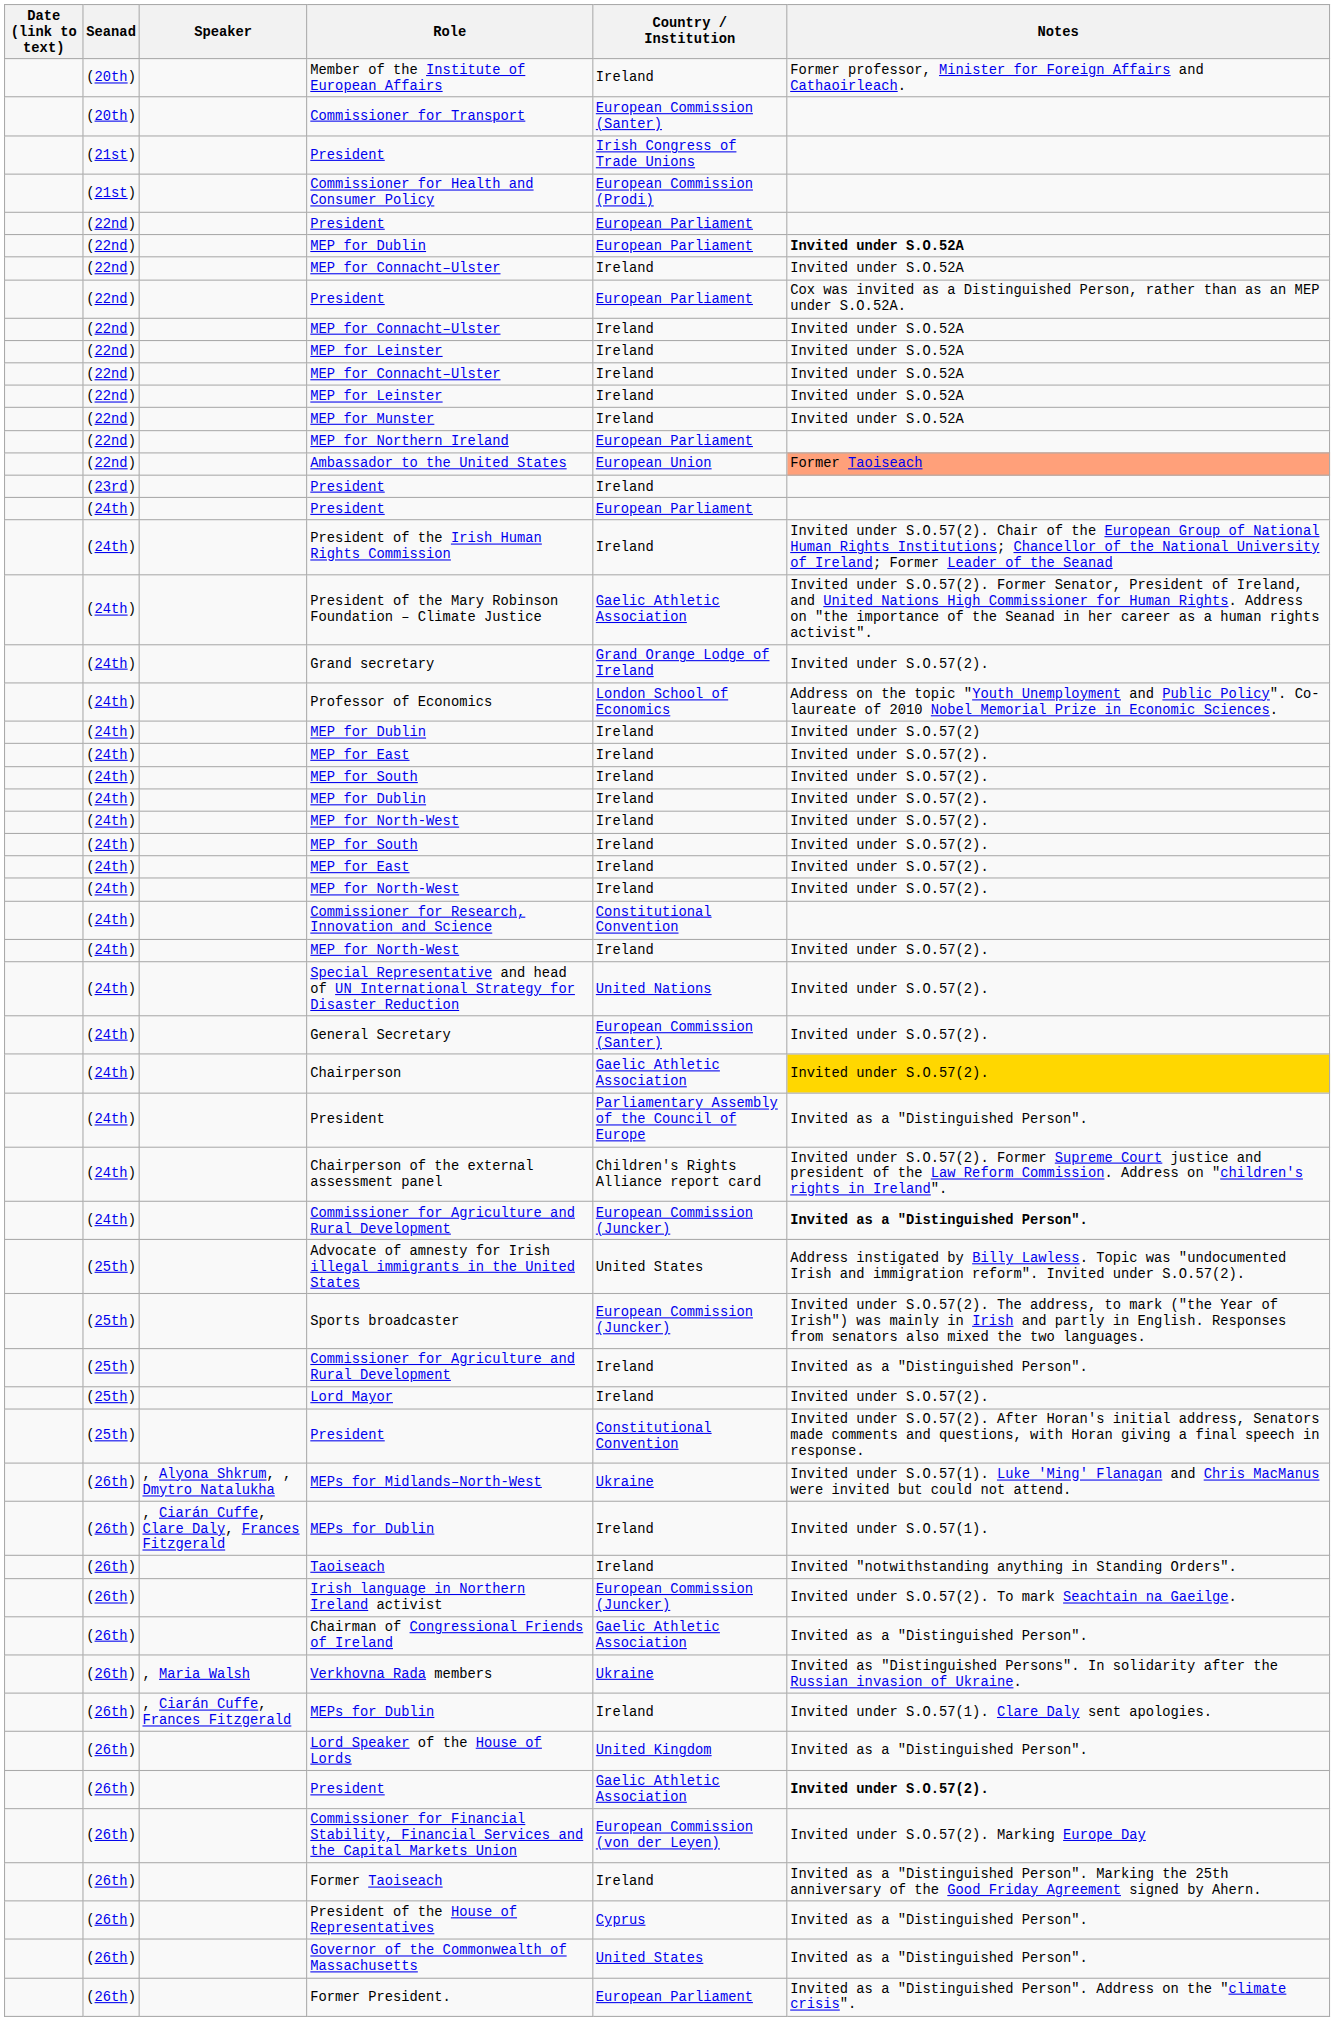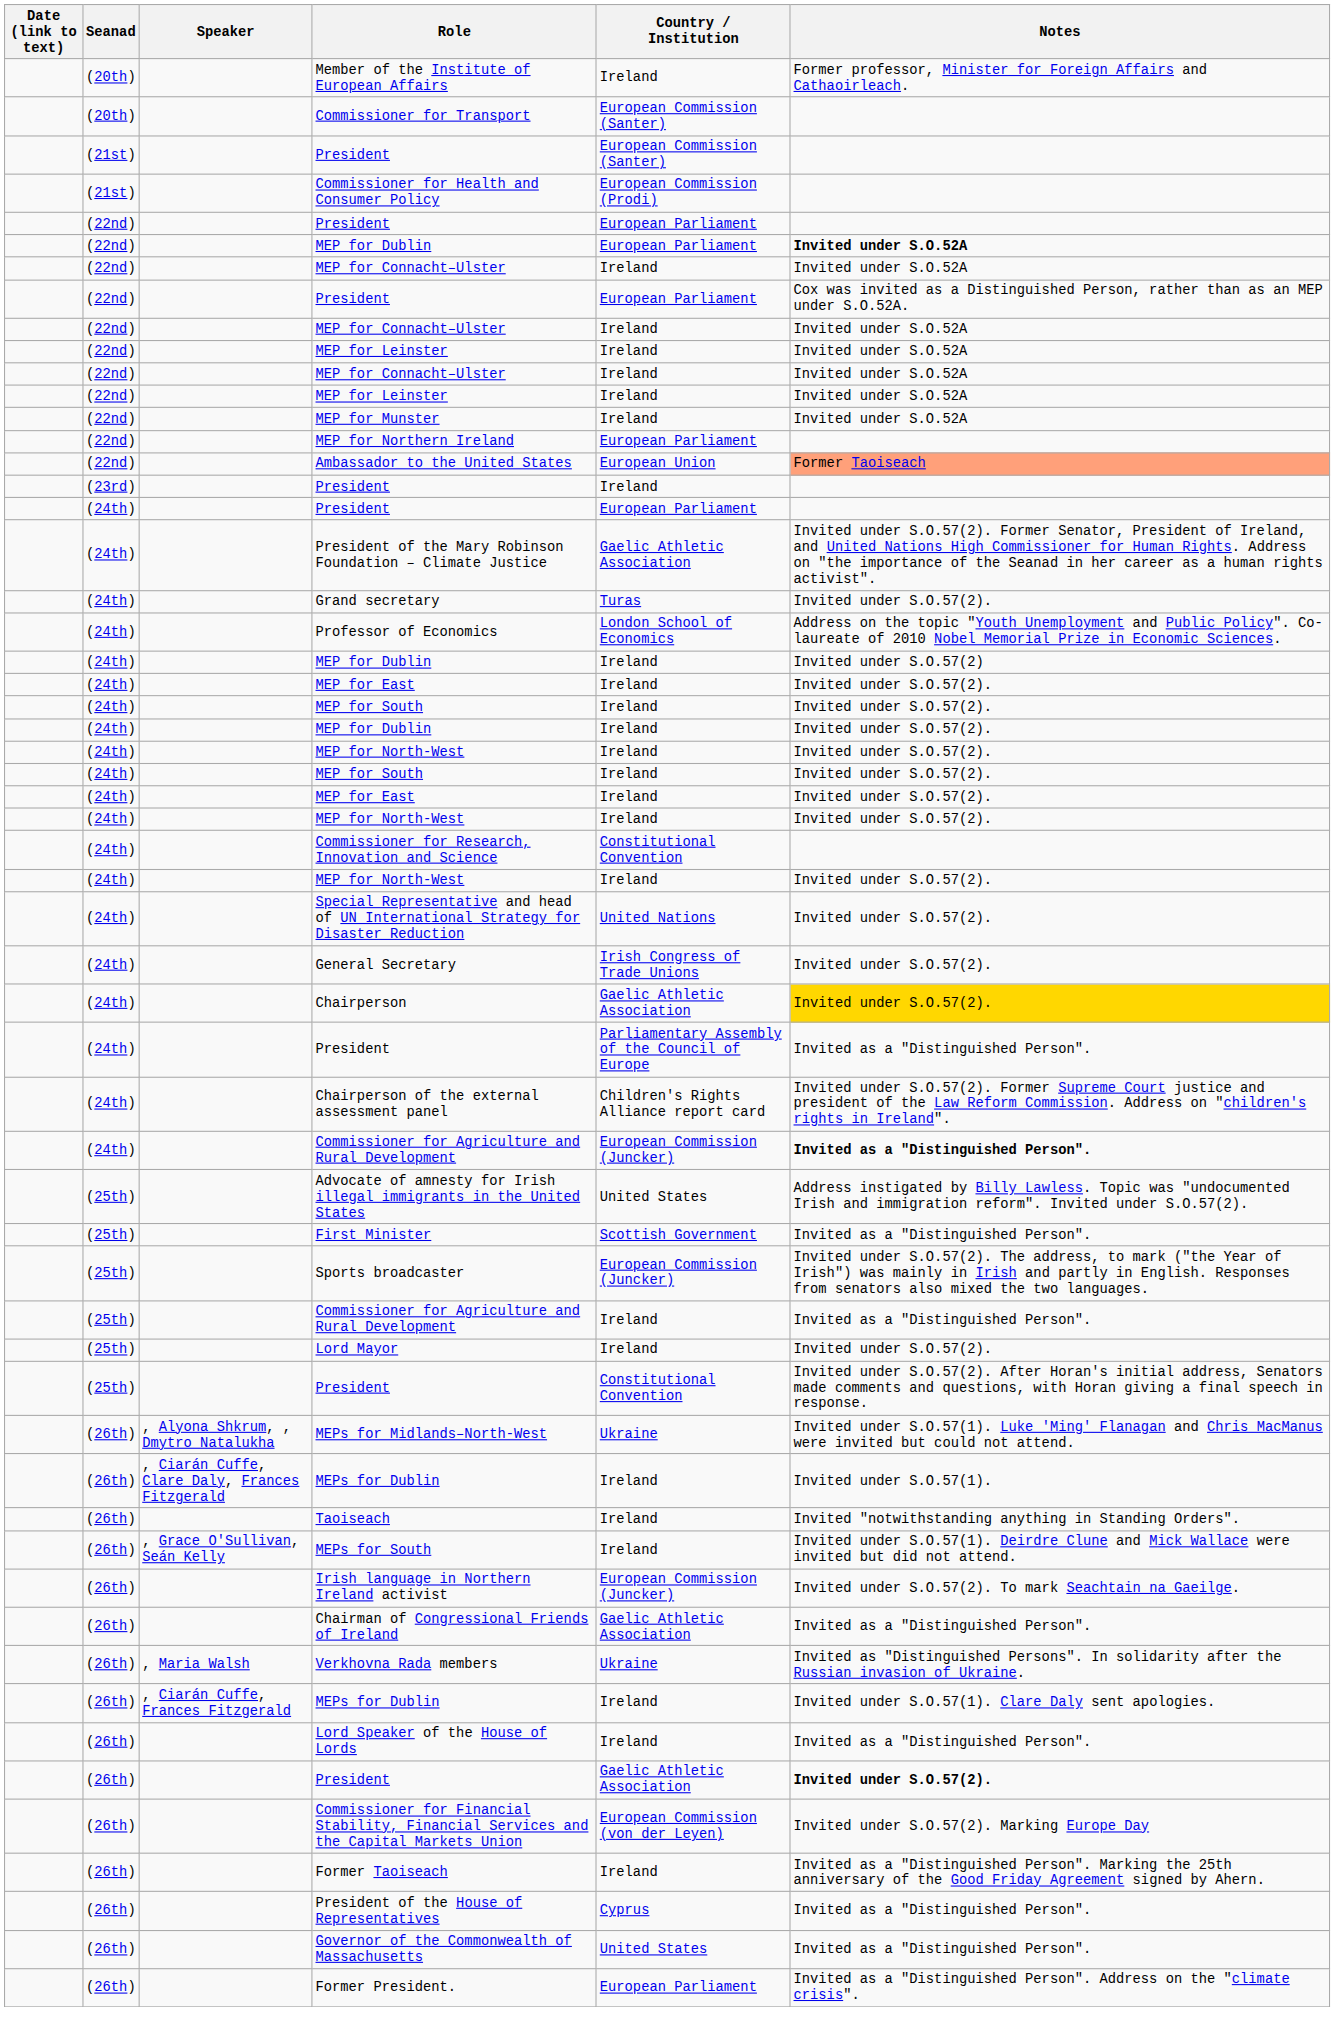 <table class="wikitable sortable">
 <tr>
 <th>Date (link to text)</th>
 <th>Seanad</th>
 <th>Speaker</th>
 <th>Role</th>
 <th>Country /<br>Institution</th>
 <th>Notes</th>
 </tr>
 <tr>
 <td> </td>
 <td>(<a href='#'>20th</a>)</td>
 <td></td>
 <td>Member of the <a href='#'>Institute of European Affairs</a></td>
 <td>Ireland</td>
 <td>Former professor, <a href='#'>Minister for Foreign Affairs</a> and <a href='#'>Cathaoirleach</a>.</td>
 </tr>
 <tr>
 <td> </td>
 <td>(<a href='#'>20th</a>)</td>
 <td></td>
 <td><a href='#'>Commissioner for Transport</a></td>
 <td><a href='#'>European Commission (Santer)</a></td>
 <td></td>
 </tr>
 <tr>
 <td> </td>
 <td>(<a href='#'>21st</a>)</td>
 <td></td>
 <td><a href='#'>President</a></td>
-<td><a href='#'>Irish Congress of Trade Unions</a></td>
+<td><a href='#'>European Commission (Santer)</a></td>
 <td></td>
 </tr>
 <tr>
 <td> </td>
 <td>(<a href='#'>21st</a>)</td>
 <td></td>
 <td><a href='#'>Commissioner for Health and Consumer Policy</a></td>
 <td><a href='#'>European Commission (Prodi)</a></td>
 <td></td>
 </tr>
 <tr>
 <td> </td>
 <td>(<a href='#'>22nd</a>)</td>
 <td></td>
 <td><a href='#'>President</a></td>
 <td><a href='#'>European Parliament</a></td>
 <td></td>
 </tr>
 <tr>
 <td> </td>
 <td>(<a href='#'>22nd</a>)</td>
 <td></td>
 <td><a href='#'>MEP for Dublin</a></td>
 <td><a href='#'>European Parliament</a></td>
 <td><strong>Invited under S.O.52A</strong></td>
 </tr>
 <tr>
 <td> </td>
 <td>(<a href='#'>22nd</a>)</td>
 <td></td>
 <td><a href='#'>MEP for Connacht–Ulster</a></td>
 <td>Ireland</td>
 <td>Invited under S.O.52A</td>
 </tr>
 <tr>
 <td> </td>
 <td>(<a href='#'>22nd</a>)</td>
 <td></td>
 <td><a href='#'>President</a></td>
 <td><a href='#'>European Parliament</a></td>
 <td>Cox was invited as a Distinguished Person, rather than as an MEP under S.O.52A.</td>
 </tr>
 <tr>
 <td> </td>
 <td>(<a href='#'>22nd</a>)</td>
 <td></td>
 <td><a href='#'>MEP for Connacht–Ulster</a></td>
 <td>Ireland</td>
 <td>Invited under S.O.52A</td>
 </tr>
 <tr>
 <td> </td>
 <td>(<a href='#'>22nd</a>)</td>
 <td></td>
 <td><a href='#'>MEP for Leinster</a></td>
 <td>Ireland</td>
 <td>Invited under S.O.52A</td>
 </tr>
 <tr>
 <td> </td>
 <td>(<a href='#'>22nd</a>)</td>
 <td></td>
 <td><a href='#'>MEP for Connacht–Ulster</a></td>
 <td>Ireland</td>
 <td>Invited under S.O.52A</td>
 </tr>
 <tr>
 <td> </td>
 <td>(<a href='#'>22nd</a>)</td>
 <td></td>
 <td><a href='#'>MEP for Leinster</a></td>
 <td>Ireland</td>
 <td>Invited under S.O.52A</td>
 </tr>
 <tr>
 <td> </td>
 <td>(<a href='#'>22nd</a>)</td>
 <td></td>
 <td><a href='#'>MEP for Munster</a></td>
 <td>Ireland</td>
 <td>Invited under S.O.52A</td>
 </tr>
 <tr>
 <td> </td>
 <td>(<a href='#'>22nd</a>)</td>
 <td></td>
 <td><a href='#'>MEP for Northern Ireland</a></td>
 <td><a href='#'>European Parliament</a></td>
 <td></td>
 </tr>
 <tr>
 <td> </td>
 <td>(<a href='#'>22nd</a>)</td>
 <td></td>
 <td><a href='#'>Ambassador to the United States</a></td>
 <td><a href='#'>European Union</a></td>
 <td style="background: lightsalmon;">Former <a href='#'>Taoiseach</a></td>
 </tr>
 <tr>
 <td> </td>
 <td>(<a href='#'>23rd</a>)</td>
 <td></td>
 <td><a href='#'>President</a></td>
 <td>Ireland</td>
 <td></td>
 </tr>
 <tr>
 <td> </td>
 <td>(<a href='#'>24th</a>)</td>
 <td></td>
 <td><a href='#'>President</a></td>
 <td><a href='#'>European Parliament</a></td>
 <td></td>
 </tr>
 <tr>
 <td> </td>
 <td>(<a href='#'>24th</a>)</td>
 <td></td>
-<td>President of the <a href='#'>Irish Human Rights Commission</a></td>
-<td>Ireland</td>
-<td>Invited under S.O.57(2). Chair of the <a href='#'>European Group of National Human Rights Institutions</a>; <a href='#'>Chancellor of the National University of Ireland</a>; Former <a href='#'>Leader of the Seanad</a></td>
-</tr>
-<tr>
-<td> </td>
-<td>(<a href='#'>24th</a>)</td>
-<td></td>
 <td>President of the Mary Robinson Foundation – Climate Justice</td>
 <td><a href='#'>Gaelic Athletic Association</a></td>
 <td>Invited under S.O.57(2). Former Senator, President of Ireland, and <a href='#'>United Nations High Commissioner for Human Rights</a>. Address on "the importance of the Seanad in her career as a human rights activist".</td>
 </tr>
 <tr>
 <td> </td>
 <td>(<a href='#'>24th</a>)</td>
 <td></td>
 <td>Grand secretary</td>
-<td><a href='#'>Grand Orange Lodge of Ireland</a></td>
+<td><a href='#'>Turas</a></td>
 <td>Invited under S.O.57(2).</td>
 </tr>
 <tr>
 <td> </td>
 <td>(<a href='#'>24th</a>)</td>
 <td></td>
 <td>Professor of Economics</td>
 <td><a href='#'>London School of Economics</a></td>
 <td>Address on the topic "<a href='#'>Youth Unemployment</a> and <a href='#'>Public Policy</a>". Co-laureate of 2010 <a href='#'>Nobel Memorial Prize in Economic Sciences</a>.</td>
 </tr>
 <tr>
 <td> </td>
 <td>(<a href='#'>24th</a>)</td>
 <td></td>
 <td><a href='#'>MEP for Dublin</a></td>
 <td>Ireland</td>
 <td>Invited under S.O.57(2)</td>
 </tr>
 <tr>
 <td> </td>
 <td>(<a href='#'>24th</a>)</td>
 <td></td>
 <td><a href='#'>MEP for East</a></td>
 <td>Ireland</td>
 <td>Invited under S.O.57(2).</td>
 </tr>
 <tr>
 <td> </td>
 <td>(<a href='#'>24th</a>)</td>
 <td></td>
 <td><a href='#'>MEP for South</a></td>
 <td>Ireland</td>
 <td>Invited under S.O.57(2).</td>
 </tr>
 <tr>
 <td> </td>
 <td>(<a href='#'>24th</a>)</td>
 <td></td>
 <td><a href='#'>MEP for Dublin</a></td>
 <td>Ireland</td>
 <td>Invited under S.O.57(2).</td>
 </tr>
 <tr>
 <td> </td>
 <td>(<a href='#'>24th</a>)</td>
 <td></td>
 <td><a href='#'>MEP for North-West</a></td>
 <td>Ireland</td>
 <td>Invited under S.O.57(2).</td>
 </tr>
 <tr>
 <td> </td>
 <td>(<a href='#'>24th</a>)</td>
 <td></td>
 <td><a href='#'>MEP for South</a></td>
 <td>Ireland</td>
 <td>Invited under S.O.57(2).</td>
 </tr>
 <tr>
 <td> </td>
 <td>(<a href='#'>24th</a>)</td>
 <td></td>
 <td><a href='#'>MEP for East</a></td>
 <td>Ireland</td>
 <td>Invited under S.O.57(2).</td>
 </tr>
 <tr>
 <td> </td>
 <td>(<a href='#'>24th</a>)</td>
 <td></td>
 <td><a href='#'>MEP for North-West</a></td>
 <td>Ireland</td>
 <td>Invited under S.O.57(2).</td>
 </tr>
 <tr>
 <td> </td>
 <td>(<a href='#'>24th</a>)</td>
 <td></td>
 <td><a href='#'>Commissioner for Research, Innovation and Science</a></td>
 <td><a href='#'>Constitutional Convention</a></td>
 <td></td>
 </tr>
 <tr>
 <td> </td>
 <td>(<a href='#'>24th</a>)</td>
 <td></td>
 <td><a href='#'>MEP for North-West</a></td>
 <td>Ireland</td>
 <td>Invited under S.O.57(2).</td>
 </tr>
 <tr>
 <td> </td>
 <td>(<a href='#'>24th</a>)</td>
 <td></td>
 <td><a href='#'>Special Representative</a> and head of <a href='#'>UN International Strategy for Disaster Reduction</a></td>
 <td><a href='#'>United Nations</a></td>
 <td>Invited under S.O.57(2).</td>
 </tr>
 <tr>
 <td> </td>
 <td>(<a href='#'>24th</a>)</td>
 <td></td>
 <td>General Secretary</td>
-<td><a href='#'>European Commission (Santer)</a></td>
+<td><a href='#'>Irish Congress of Trade Unions</a></td>
 <td>Invited under S.O.57(2).</td>
 </tr>
 <tr>
 <td> </td>
 <td>(<a href='#'>24th</a>)</td>
 <td></td>
 <td>Chairperson</td>
 <td><a href='#'>Gaelic Athletic Association</a></td>
 <td style="background: gold;">Invited under S.O.57(2).</td>
 </tr>
 <tr>
 <td> </td>
 <td>(<a href='#'>24th</a>)</td>
 <td></td>
 <td>President</td>
 <td><a href='#'>Parliamentary Assembly of the Council of Europe</a></td>
 <td>Invited as a "Distinguished Person".</td>
 </tr>
 <tr>
 <td> </td>
 <td>(<a href='#'>24th</a>)</td>
 <td></td>
 <td>Chairperson of the external assessment panel</td>
 <td>Children's Rights Alliance report card</td>
 <td>Invited under S.O.57(2). Former <a href='#'>Supreme Court</a> justice and president of the <a href='#'>Law Reform Commission</a>. Address on "<a href='#'>children's rights in Ireland</a>".</td>
 </tr>
 <tr>
 <td> </td>
 <td>(<a href='#'>24th</a>)</td>
 <td></td>
 <td><a href='#'>Commissioner for Agriculture and Rural Development</a></td>
 <td><a href='#'>European Commission (Juncker)</a></td>
 <td><strong>Invited as a "Distinguished Person".</strong></td>
 </tr>
 <tr>
 <td> </td>
 <td>(<a href='#'>25th</a>)</td>
 <td></td>
 <td>Advocate of amnesty for Irish <a href='#'>illegal immigrants in the United States</a></td>
 <td>United States</td>
 <td>Address instigated by <a href='#'>Billy Lawless</a>. Topic was "undocumented Irish and immigration reform". Invited under S.O.57(2).</td>
+</tr>
+<tr>
+<td> </td>
+<td>(<a href='#'>25th</a>)</td>
+<td></td>
+<td><a href='#'>First Minister</a></td>
+<td><a href='#'>Scottish Government</a></td>
+<td>Invited as a "Distinguished Person".</td>
 </tr>
 <tr>
 <td> </td>
 <td>(<a href='#'>25th</a>)</td>
 <td></td>
 <td>Sports broadcaster</td>
 <td><a href='#'>European Commission (Juncker)</a></td>
 <td>Invited under S.O.57(2). The address, to mark  ("the Year of Irish") was mainly in <a href='#'>Irish</a> and partly in English. Responses from senators also mixed the two languages.</td>
 </tr>
 <tr>
 <td> </td>
 <td>(<a href='#'>25th</a>)</td>
 <td></td>
 <td><a href='#'>Commissioner for Agriculture and Rural Development</a></td>
 <td>Ireland</td>
 <td>Invited as a "Distinguished Person".</td>
 </tr>
 <tr>
 <td> </td>
 <td>(<a href='#'>25th</a>)</td>
 <td></td>
 <td><a href='#'>Lord Mayor</a></td>
 <td>Ireland</td>
 <td>Invited under S.O.57(2).</td>
 </tr>
 <tr>
 <td> </td>
 <td>(<a href='#'>25th</a>)</td>
 <td></td>
 <td><a href='#'>President</a></td>
 <td><a href='#'>Constitutional Convention</a></td>
 <td>Invited under S.O.57(2). After Horan's initial address, Senators made comments and questions, with Horan giving a final speech in response.</td>
 </tr>
 <tr>
 <td> </td>
 <td>(<a href='#'>26th</a>)</td>
 <td>, <a href='#'>Alyona Shkrum</a>, , <a href='#'>Dmytro Natalukha</a></td>
 <td><a href='#'>MEPs for Midlands–North-West</a></td>
 <td><a href='#'>Ukraine</a></td>
 <td>Invited under S.O.57(1). <a href='#'>Luke 'Ming' Flanagan</a> and <a href='#'>Chris MacManus</a> were invited but could not attend.</td>
 </tr>
 <tr>
 <td> </td>
 <td>(<a href='#'>26th</a>)</td>
 <td>, <a href='#'>Ciarán Cuffe</a>, <a href='#'>Clare Daly</a>, <a href='#'>Frances Fitzgerald</a></td>
 <td><a href='#'>MEPs for Dublin</a></td>
 <td>Ireland</td>
 <td>Invited under S.O.57(1).</td>
 </tr>
 <tr>
 <td> </td>
 <td>(<a href='#'>26th</a>)</td>
 <td></td>
 <td><a href='#'>Taoiseach</a></td>
 <td>Ireland</td>
 <td>Invited "notwithstanding anything in Standing Orders".</td>
 </tr>
 <tr>
 <td> </td>
 <td>(<a href='#'>26th</a>)</td>
+<td>, <a href='#'>Grace O'Sullivan</a>, <a href='#'>Seán Kelly</a></td>
+<td><a href='#'>MEPs for South</a></td>
+<td>Ireland</td>
+<td>Invited under S.O.57(1). <a href='#'>Deirdre Clune</a> and <a href='#'>Mick Wallace</a> were invited but did not attend.</td>
+</tr>
+<tr>
+<td> </td>
+<td>(<a href='#'>26th</a>)</td>
 <td></td>
 <td><a href='#'>Irish language in Northern Ireland</a> activist</td>
 <td><a href='#'>European Commission (Juncker)</a></td>
 <td>Invited under S.O.57(2). To mark <a href='#'>Seachtain na Gaeilge</a>.</td>
 </tr>
 <tr>
 <td> </td>
 <td>(<a href='#'>26th</a>)</td>
 <td></td>
 <td>Chairman of <a href='#'>Congressional Friends of Ireland</a></td>
 <td><a href='#'>Gaelic Athletic Association</a></td>
 <td>Invited as a "Distinguished Person".</td>
 </tr>
 <tr>
 <td> </td>
 <td>(<a href='#'>26th</a>)</td>
 <td>, <a href='#'>Maria Walsh</a></td>
 <td><a href='#'>Verkhovna Rada</a> members</td>
 <td><a href='#'>Ukraine</a></td>
 <td>Invited as "Distinguished Persons". In solidarity after the <a href='#'>Russian invasion of Ukraine</a>.</td>
 </tr>
 <tr>
 <td> </td>
 <td>(<a href='#'>26th</a>)</td>
 <td>, <a href='#'>Ciarán Cuffe</a>, <a href='#'>Frances Fitzgerald</a></td>
 <td><a href='#'>MEPs for Dublin</a></td>
 <td>Ireland</td>
 <td>Invited under S.O.57(1). <a href='#'>Clare Daly</a> sent apologies.</td>
 </tr>
 <tr>
 <td> </td>
 <td>(<a href='#'>26th</a>)</td>
 <td></td>
 <td><a href='#'>Lord Speaker</a> of the <a href='#'>House of Lords</a></td>
-<td><a href='#'>United Kingdom</a></td>
+<td>Ireland</td>
 <td>Invited as a "Distinguished Person".</td>
 </tr>
 <tr>
 <td> </td>
 <td>(<a href='#'>26th</a>)</td>
 <td></td>
 <td><a href='#'>President</a></td>
 <td><a href='#'>Gaelic Athletic Association</a></td>
 <td><strong>Invited under S.O.57(2).</strong></td>
 </tr>
 <tr>
 <td> </td>
 <td>(<a href='#'>26th</a>)</td>
 <td></td>
 <td><a href='#'>Commissioner for Financial Stability, Financial Services and the Capital Markets Union</a></td>
 <td><a href='#'>European Commission (von der Leyen)</a></td>
 <td>Invited under S.O.57(2). Marking <a href='#'>Europe Day</a></td>
 </tr>
 <tr>
 <td> </td>
 <td>(<a href='#'>26th</a>)</td>
 <td></td>
 <td>Former <a href='#'>Taoiseach</a></td>
 <td>Ireland</td>
 <td>Invited as a "Distinguished Person". Marking the 25th anniversary of the <a href='#'>Good Friday Agreement</a> signed by Ahern.</td>
 </tr>
 <tr>
 <td> </td>
 <td>(<a href='#'>26th</a>)</td>
 <td></td>
 <td>President of the <a href='#'>House of Representatives</a></td>
 <td><a href='#'>Cyprus</a></td>
 <td>Invited as a "Distinguished Person".</td>
 </tr>
 <tr>
 <td> </td>
 <td>(<a href='#'>26th</a>)</td>
 <td></td>
 <td><a href='#'>Governor of the Commonwealth of Massachusetts</a></td>
 <td><a href='#'>United States</a></td>
 <td>Invited as a "Distinguished Person".</td>
 </tr>
 <tr>
 <td> </td>
 <td>(<a href='#'>26th</a>)</td>
 <td></td>
 <td>Former President.</td>
 <td><a href='#'>European Parliament</a></td>
 <td>Invited as a "Distinguished Person". Address on the "<a href='#'>climate crisis</a>".</td>
 </tr>
 </table>
